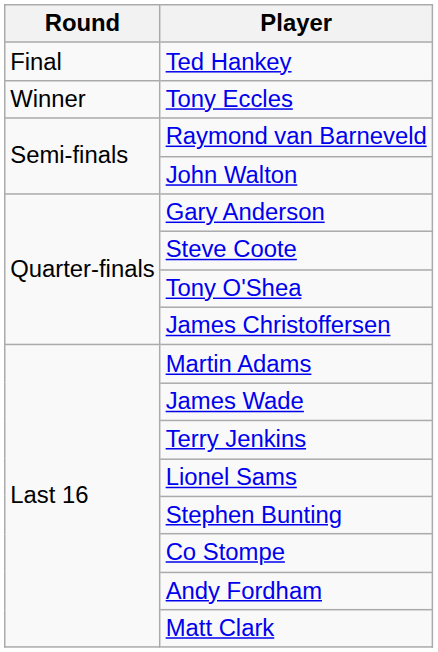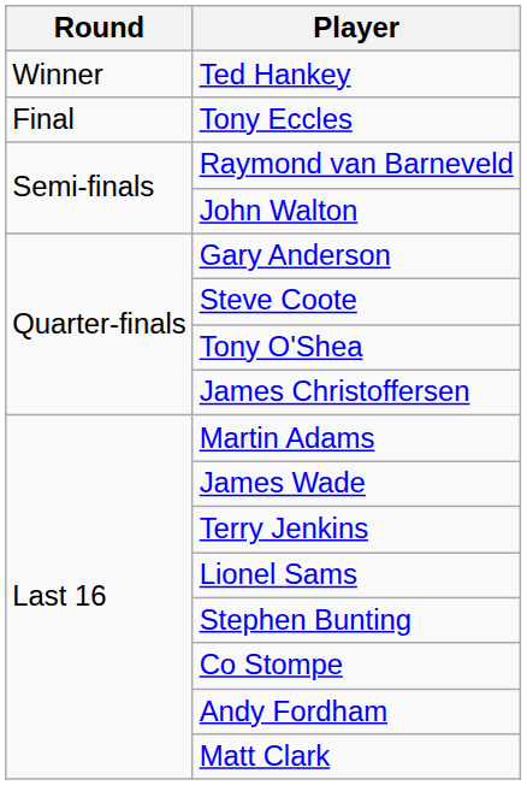 <table class="wikitable">
 <tr>
 <th>Round</th>
 <th>Player</th>
 </tr>
 <tr>
-<td rowspan="1">Final</td>
+<td rowspan="1">Winner</td>
 <td> <a href='#'>Ted Hankey</a></td>
 </tr>
 <tr>
-<td rowspan="1">Winner</td>
+<td rowspan="1">Final</td>
 <td> <a href='#'>Tony Eccles</a></td>
 </tr>
 <tr>
 <td rowspan="2">Semi-finals</td>
 <td> <a href='#'>Raymond van Barneveld</a></td>
 </tr>
 <tr>
 <td> <a href='#'>John Walton</a></td>
 </tr>
 <tr>
 <td rowspan="4">Quarter-finals</td>
 <td> <a href='#'>Gary Anderson</a></td>
 </tr>
 <tr>
 <td> <a href='#'>Steve Coote</a></td>
 </tr>
 <tr>
 <td> <a href='#'>Tony O'Shea</a></td>
 </tr>
 <tr>
 <td> <a href='#'>James Christoffersen</a></td>
 </tr>
 <tr>
 <td rowspan=8>Last 16</td>
 <td> <a href='#'>Martin Adams</a></td>
 </tr>
 <tr>
 <td> <a href='#'>James Wade</a></td>
 </tr>
 <tr>
 <td> <a href='#'>Terry Jenkins</a></td>
 </tr>
 <tr>
 <td> <a href='#'>Lionel Sams</a></td>
 </tr>
 <tr>
 <td> <a href='#'>Stephen Bunting</a></td>
 </tr>
 <tr>
 <td> <a href='#'>Co Stompe</a></td>
 </tr>
 <tr>
 <td> <a href='#'>Andy Fordham</a></td>
 </tr>
 <tr>
 <td> <a href='#'>Matt Clark</a></td>
 </tr>
 </table>
